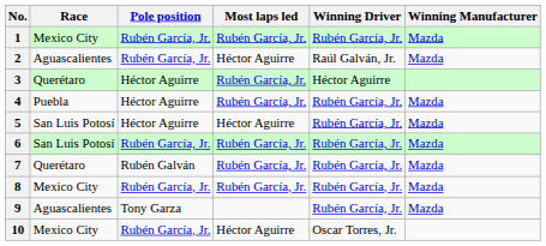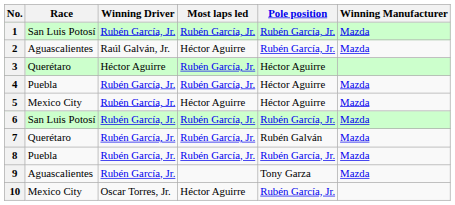 <table class="wikitable sortable" style="font-size:95%">
 <tr>
 <th>No.</th>
 <th>Race</th>
+<th>Winning Driver</th>
+<th>Most laps led</th>
 <th><a href='#'>Pole position</a></th>
-<th>Most laps led</th>
-<th>Winning Driver</th>
 <th>Winning Manufacturer</th>
 </tr>
 <tr style="background:#ccffcc;">
 <th>1</th>
-<td>Mexico City</td>
+<td>San Luis Potosí</td>
 <td><a href='#'>Rubén García, Jr.</a></td>
 <td><a href='#'>Rubén García, Jr.</a></td>
 <td><a href='#'>Rubén García, Jr.</a></td>
 <td><a href='#'>Mazda</a></td>
 </tr>
 <tr>
 <th>2</th>
 <td>Aguascalientes</td>
+<td>Raúl Galván, Jr.</td>
+<td>Héctor Aguirre</td>
 <td><a href='#'>Rubén García, Jr.</a></td>
-<td>Héctor Aguirre</td>
-<td>Raúl Galván, Jr.</td>
 <td><a href='#'>Mazda</a></td>
 </tr>
 <tr style="background:#ccffcc;">
 <th>3</th>
 <td>Querétaro</td>
 <td>Héctor Aguirre</td>
 <td><a href='#'>Rubén García, Jr.</a></td>
 <td>Héctor Aguirre</td>
 <td></td>
 </tr>
 <tr>
 <th>4</th>
 <td>Puebla</td>
-<td>Héctor Aguirre</td>
 <td><a href='#'>Rubén García, Jr.</a></td>
 <td><a href='#'>Rubén García, Jr.</a></td>
+<td>Héctor Aguirre</td>
 <td><a href='#'>Mazda</a></td>
 </tr>
 <tr>
 <th>5</th>
-<td>San Luis Potosí</td>
+<td>Mexico City</td>
+<td><a href='#'>Rubén García, Jr.</a></td>
 <td>Héctor Aguirre</td>
 <td>Héctor Aguirre</td>
-<td><a href='#'>Rubén García, Jr.</a></td>
 <td><a href='#'>Mazda</a></td>
 </tr>
 <tr style="background:#ccffcc;">
 <th>6</th>
 <td>San Luis Potosí</td>
 <td><a href='#'>Rubén García, Jr.</a></td>
 <td><a href='#'>Rubén García, Jr.</a></td>
 <td><a href='#'>Rubén García, Jr.</a></td>
 <td><a href='#'>Mazda</a></td>
 </tr>
 <tr>
 <th>7</th>
 <td>Querétaro</td>
-<td>Rubén Galván</td>
 <td><a href='#'>Rubén García, Jr.</a></td>
 <td><a href='#'>Rubén García, Jr.</a></td>
+<td>Rubén Galván</td>
 <td><a href='#'>Mazda</a></td>
 </tr>
 <tr>
 <th>8</th>
-<td>Mexico City</td>
+<td>Puebla</td>
 <td><a href='#'>Rubén García, Jr.</a></td>
 <td><a href='#'>Rubén García, Jr.</a></td>
 <td><a href='#'>Rubén García, Jr.</a></td>
 <td><a href='#'>Mazda</a></td>
 </tr>
 <tr>
 <th>9</th>
 <td>Aguascalientes</td>
+<td><a href='#'>Rubén García, Jr.</a></td>
+<td></td>
 <td>Tony Garza</td>
-<td></td>
-<td><a href='#'>Rubén García, Jr.</a></td>
 <td><a href='#'>Mazda</a></td>
 </tr>
 <tr>
 <th>10</th>
 <td>Mexico City</td>
+<td>Oscar Torres, Jr.</td>
+<td>Héctor Aguirre</td>
 <td><a href='#'>Rubén García, Jr.</a></td>
-<td>Héctor Aguirre</td>
-<td>Oscar Torres, Jr.</td>
 <td></td>
 </tr>
 </table>
